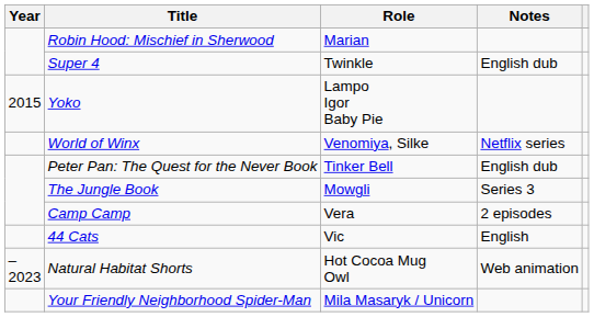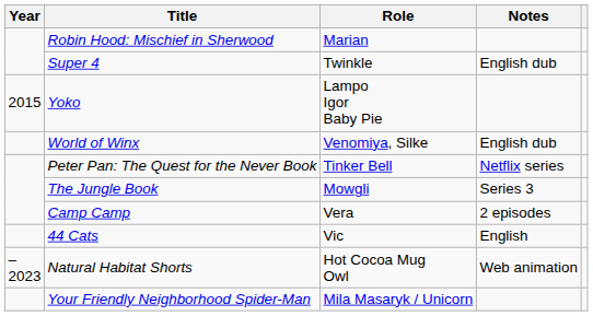 <table class="wikitable sortable plainrowheaders">
 <tr>
 <th>Year</th>
 <th>Title</th>
 <th>Role</th>
 <th class="unsortable">Notes</th>
 <th class="unsortable"></th>
 </tr>
 <tr>
 <td rowspan="2"></td>
 <td><em><a href='#'>Robin Hood: Mischief in Sherwood</a></em></td>
 <td><a href='#'>Marian</a></td>
 <td></td>
 <td></td>
 </tr>
 <tr>
 <td><em><a href='#'>Super 4</a></em></td>
 <td>Twinkle</td>
 <td>English dub</td>
 <td></td>
 </tr>
 <tr>
 <td>2015</td>
 <td><em><a href='#'>Yoko</a></em></td>
 <td>Lampo <br> Igor <br> Baby Pie</td>
 <td></td>
 <td></td>
 </tr>
 <tr>
 <td></td>
 <td><em><a href='#'>World of Winx</a></em></td>
 <td><a href='#'>Venomiya</a>, Silke</td>
-<td><a href='#'>Netflix</a> series</td>
+<td>English dub</td>
 <td></td>
 </tr>
 <tr>
 <td rowspan="3"></td>
 <td><em>Peter Pan: The Quest for the Never Book</em></td>
 <td><a href='#'>Tinker Bell</a></td>
-<td>English dub</td>
+<td><a href='#'>Netflix</a> series</td>
 <td></td>
 </tr>
 <tr>
 <td><em><a href='#'>The Jungle Book</a></em></td>
 <td><a href='#'>Mowgli</a></td>
 <td>Series 3</td>
 <td></td>
 </tr>
 <tr>
 <td><em><a href='#'>Camp Camp</a></em></td>
 <td>Vera</td>
 <td>2 episodes</td>
 <td></td>
 </tr>
 <tr>
 <td></td>
 <td><em><a href='#'>44 Cats</a></em></td>
 <td>Vic</td>
 <td>English</td>
 <td></td>
 </tr>
 <tr>
 <td>–<br>2023</td>
 <td><em>Natural Habitat Shorts</em></td>
 <td>Hot Cocoa Mug <br> Owl</td>
 <td>Web animation</td>
 <td></td>
 </tr>
 <tr>
 <td></td>
 <td><em><a href='#'>Your Friendly Neighborhood Spider-Man</a></em></td>
 <td><a href='#'>Mila Masaryk / Unicorn</a></td>
 <td></td>
 <td></td>
 </tr>
 </table>
